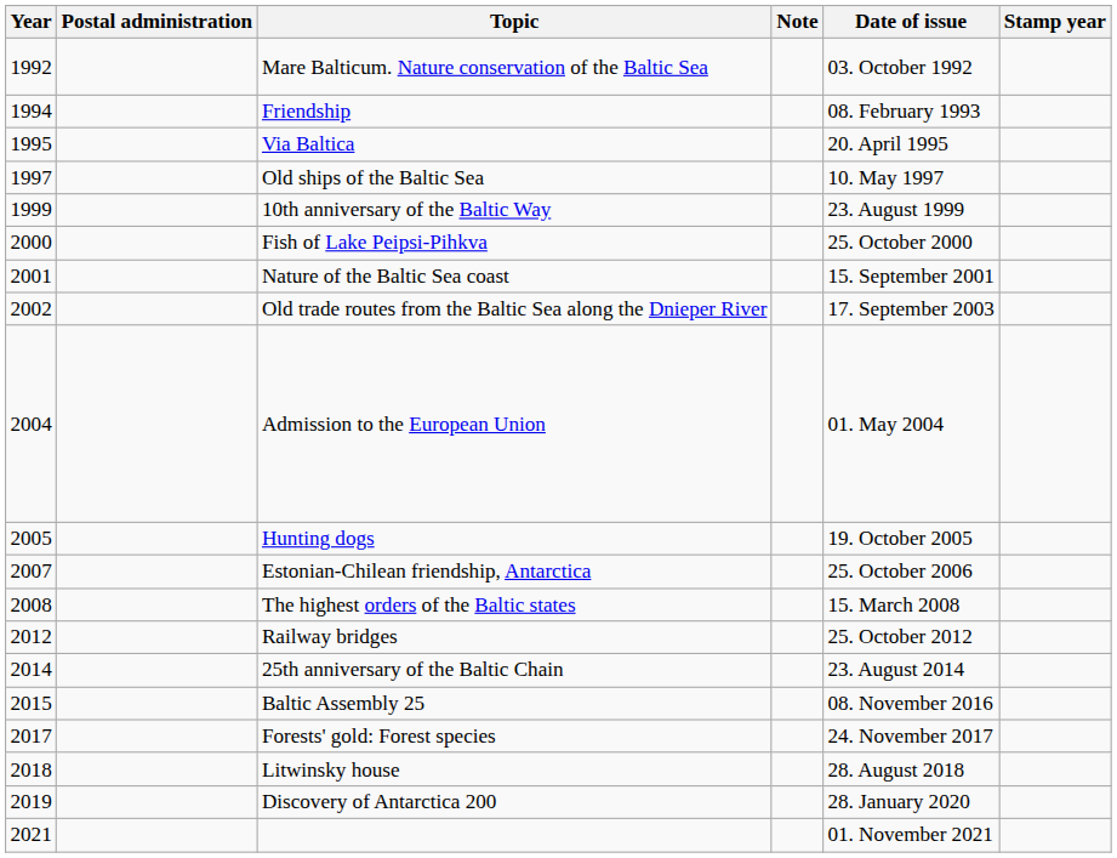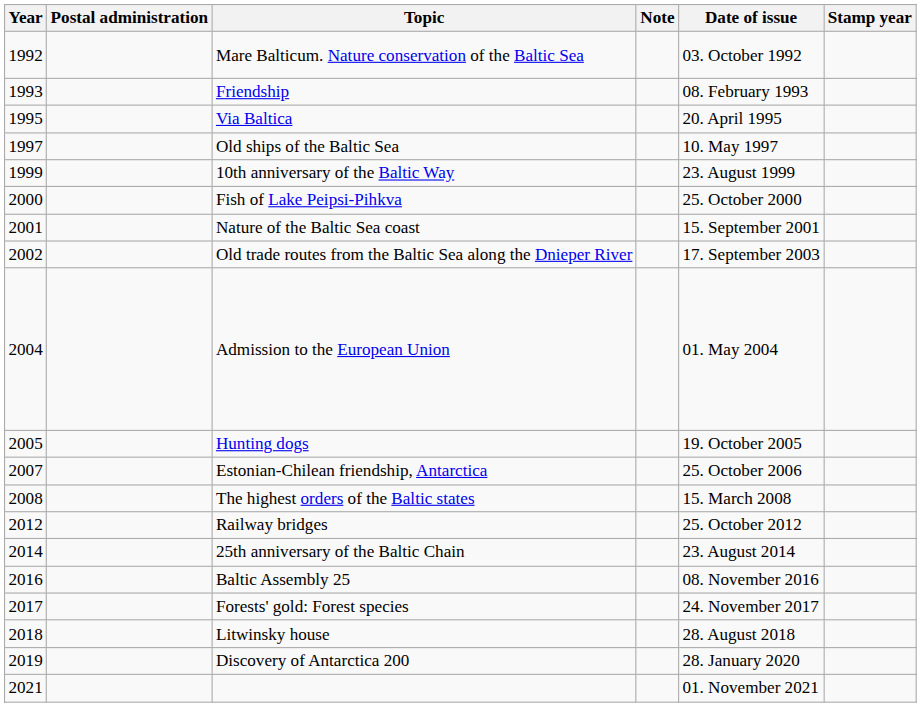 <table class="wikitable">
 <tr>
 <th>Year</th>
 <th>Postal administration</th>
 <th>Topic</th>
 <th>Note</th>
 <th>Date of issue</th>
 <th>Stamp year</th>
 </tr>
 <tr>
 <td>1992</td>
 <td><br><br></td>
 <td>Mare Balticum. <a href='#'>Nature conservation</a> of the <a href='#'>Baltic Sea</a></td>
 <td></td>
 <td>03. October 1992</td>
 <td></td>
 </tr>
 <tr>
-<td>1994</td>
+<td>1993</td>
 <td></td>
 <td><a href='#'>Friendship</a></td>
 <td></td>
 <td>08. February 1993</td>
 <td></td>
 </tr>
 <tr>
 <td>1995</td>
 <td><br></td>
 <td><a href='#'>Via Baltica</a></td>
 <td></td>
 <td>20. April 1995</td>
 <td></td>
 </tr>
 <tr>
 <td>1997</td>
 <td><br></td>
 <td>Old ships of the Baltic Sea</td>
 <td></td>
 <td>10. May 1997</td>
 <td></td>
 </tr>
 <tr>
 <td>1999</td>
 <td><br></td>
 <td>10th anniversary of the <a href='#'>Baltic Way</a></td>
 <td></td>
 <td>23. August 1999</td>
 <td></td>
 </tr>
 <tr>
 <td>2000</td>
 <td></td>
 <td>Fish of <a href='#'>Lake Peipsi-Pihkva</a></td>
 <td></td>
 <td>25. October 2000</td>
 <td></td>
 </tr>
 <tr>
 <td>2001</td>
 <td><br></td>
 <td>Nature of the Baltic Sea coast</td>
 <td></td>
 <td>15. September 2001</td>
 <td></td>
 </tr>
 <tr>
 <td>2002</td>
 <td></td>
 <td>Old trade routes from the Baltic Sea along the <a href='#'>Dnieper River</a></td>
 <td></td>
 <td>17. September 2003</td>
 <td></td>
 </tr>
 <tr>
 <td>2004</td>
 <td><br><br><br><br><br><br><br><br></td>
 <td>Admission to the <a href='#'>European Union</a></td>
 <td></td>
 <td>01. May 2004</td>
 <td></td>
 </tr>
 <tr>
 <td>2005</td>
 <td></td>
 <td><a href='#'>Hunting dogs</a></td>
 <td></td>
 <td>19. October 2005</td>
 <td></td>
 </tr>
 <tr>
 <td>2007</td>
 <td></td>
 <td>Estonian-Chilean friendship, <a href='#'>Antarctica</a></td>
 <td></td>
 <td>25. October 2006</td>
 <td></td>
 </tr>
 <tr>
 <td>2008</td>
 <td><br></td>
 <td>The highest <a href='#'>orders</a> of the <a href='#'>Baltic states</a></td>
 <td></td>
 <td>15. March 2008</td>
 <td></td>
 </tr>
 <tr>
 <td>2012</td>
 <td> <br></td>
 <td>Railway bridges</td>
 <td></td>
 <td>25. October 2012</td>
 <td></td>
 </tr>
 <tr>
 <td>2014</td>
 <td> <br></td>
 <td>25th anniversary of the Baltic Chain</td>
 <td></td>
 <td>23. August 2014</td>
 <td></td>
 </tr>
 <tr>
-<td>2015</td>
+<td>2016</td>
 <td> <br></td>
 <td>Baltic Assembly 25</td>
 <td></td>
 <td>08. November 2016</td>
 <td></td>
 </tr>
 <tr>
 <td>2017</td>
 <td></td>
 <td>Forests' gold: Forest species</td>
 <td></td>
 <td>24. November 2017</td>
 <td></td>
 </tr>
 <tr>
 <td>2018</td>
 <td></td>
 <td>Litwinsky house</td>
 <td></td>
 <td>28. August 2018</td>
 <td></td>
 </tr>
 <tr>
 <td>2019</td>
 <td></td>
 <td>Discovery of Antarctica 200</td>
 <td></td>
 <td>28. January 2020</td>
 <td></td>
 </tr>
 <tr>
 <td>2021</td>
 <td></td>
 <td></td>
 <td></td>
 <td>01. November 2021</td>
 <td></td>
 </tr>
 </table>
